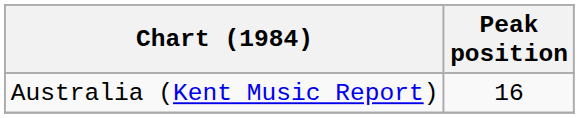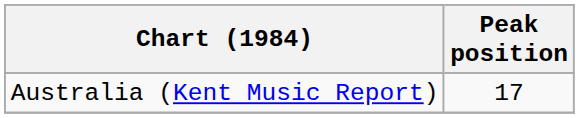 <table class="wikitable sortable">
 <tr>
 <th>Chart (1984)</th>
 <th>Peak<br>position</th>
 </tr>
 <tr>
 <td>Australia (<a href='#'>Kent Music Report</a>)</td>
-<td style="text-align:center;">16</td>
+<td style="text-align:center;">17</td>
 </tr>
 <tr>
 </tr>
 </table>
